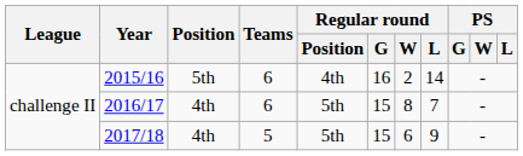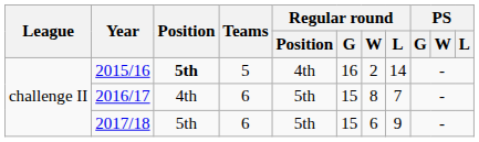 <table class="wikitable" style="text-align:center;">
 <tr>
 <th rowspan="2">League</th>
 <th rowspan="2">Year</th>
 <th rowspan="2">Position</th>
 <th rowspan="2">Teams</th>
 <th colspan="4">Regular round</th>
 <th colspan="3">PS</th>
 </tr>
 <tr>
 <th>Position</th>
 <th>G</th>
 <th>W</th>
 <th>L</th>
 <th>G</th>
 <th>W</th>
 <th>L</th>
 </tr>
 <tr>
 <td rowspan="3">challenge II</td>
 <td><a href='#'>2015/16</a></td>
-<td>5th</td>
-<td>6</td>
+<td><strong>5th</strong></td>
+<td>5</td>
 <td>4th</td>
 <td>16</td>
 <td>2</td>
 <td>14</td>
 <td colspan="3">-</td>
 </tr>
 <tr>
 <td><a href='#'>2016/17</a></td>
 <td>4th</td>
 <td>6</td>
 <td>5th</td>
 <td>15</td>
 <td>8</td>
 <td>7</td>
 <td colspan="3">-</td>
 </tr>
 <tr>
 <td><a href='#'>2017/18</a></td>
-<td>4th</td>
-<td>5</td>
+<td>5th</td>
+<td>6</td>
 <td>5th</td>
 <td>15</td>
 <td>6</td>
 <td>9</td>
 <td colspan="3">-</td>
 </tr>
 </table>
